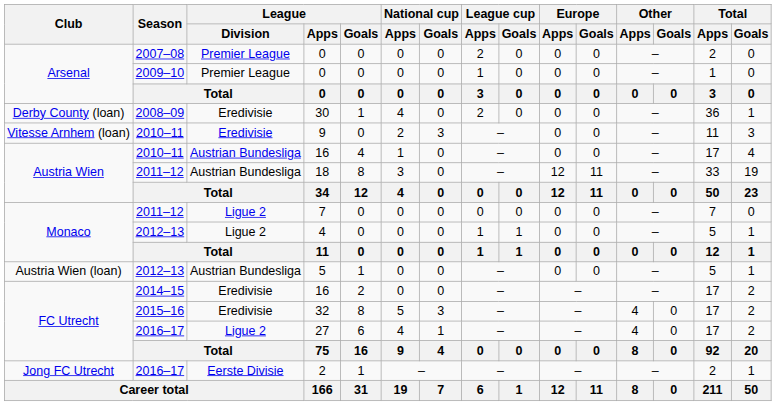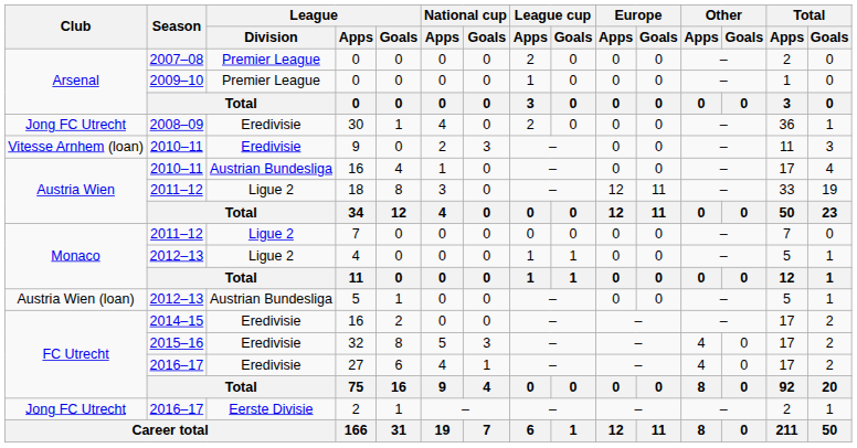 <table class="wikitable" style="text-align:center">
 <tr>
 <th rowspan="2">Club</th>
 <th rowspan="2">Season</th>
 <th colspan="3">League</th>
 <th colspan="2">National cup</th>
 <th colspan="2">League cup</th>
 <th colspan="2">Europe</th>
 <th colspan="2">Other</th>
 <th colspan="2">Total</th>
 </tr>
 <tr>
 <th>Division</th>
 <th>Apps</th>
 <th>Goals</th>
 <th>Apps</th>
 <th>Goals</th>
 <th>Apps</th>
 <th>Goals</th>
 <th>Apps</th>
 <th>Goals</th>
 <th>Apps</th>
 <th>Goals</th>
 <th>Apps</th>
 <th>Goals</th>
 </tr>
 <tr>
 <td rowspan="3"><a href='#'>Arsenal</a></td>
 <td><a href='#'>2007–08</a></td>
 <td><a href='#'>Premier League</a></td>
 <td>0</td>
 <td>0</td>
 <td>0</td>
 <td>0</td>
 <td>2</td>
 <td>0</td>
 <td>0</td>
 <td>0</td>
 <td colspan="2">–</td>
 <td>2</td>
 <td>0</td>
 </tr>
 <tr>
 <td><a href='#'>2009–10</a></td>
 <td>Premier League</td>
 <td>0</td>
 <td>0</td>
 <td>0</td>
 <td>0</td>
 <td>1</td>
 <td>0</td>
 <td>0</td>
 <td>0</td>
 <td colspan="2">–</td>
 <td>1</td>
 <td>0</td>
 </tr>
 <tr>
 <th colspan="2">Total</th>
 <th>0</th>
 <th>0</th>
 <th>0</th>
 <th>0</th>
 <th>3</th>
 <th>0</th>
 <th>0</th>
 <th>0</th>
 <th>0</th>
 <th>0</th>
 <th>3</th>
 <th>0</th>
 </tr>
 <tr>
-<td><a href='#'>Derby County</a> (loan)</td>
+<td><a href='#'>Jong FC Utrecht</a></td>
 <td><a href='#'>2008–09</a></td>
 <td>Eredivisie</td>
 <td>30</td>
 <td>1</td>
 <td>4</td>
 <td>0</td>
 <td>2</td>
 <td>0</td>
 <td>0</td>
 <td>0</td>
 <td colspan="2">–</td>
 <td>36</td>
 <td>1</td>
 </tr>
 <tr>
 <td><a href='#'>Vitesse Arnhem</a> (loan)</td>
 <td><a href='#'>2010–11</a></td>
 <td><a href='#'>Eredivisie</a></td>
 <td>9</td>
 <td>0</td>
 <td>2</td>
 <td>3</td>
 <td colspan="2">–</td>
 <td>0</td>
 <td>0</td>
 <td colspan="2">–</td>
 <td>11</td>
 <td>3</td>
 </tr>
 <tr>
 <td rowspan="3"><a href='#'>Austria Wien</a></td>
 <td><a href='#'>2010–11</a></td>
 <td><a href='#'>Austrian Bundesliga</a></td>
 <td>16</td>
 <td>4</td>
 <td>1</td>
 <td>0</td>
 <td colspan="2">–</td>
 <td>0</td>
 <td>0</td>
 <td colspan="2">–</td>
 <td>17</td>
 <td>4</td>
 </tr>
 <tr>
 <td><a href='#'>2011–12</a></td>
-<td>Austrian Bundesliga</td>
+<td>Ligue 2</td>
 <td>18</td>
 <td>8</td>
 <td>3</td>
 <td>0</td>
 <td colspan="2">–</td>
 <td>12</td>
 <td>11</td>
 <td colspan="2">–</td>
 <td>33</td>
 <td>19</td>
 </tr>
 <tr>
 <th colspan="2">Total</th>
 <th>34</th>
 <th>12</th>
 <th>4</th>
 <th>0</th>
 <th>0</th>
 <th>0</th>
 <th>12</th>
 <th>11</th>
 <th>0</th>
 <th>0</th>
 <th>50</th>
 <th>23</th>
 </tr>
 <tr>
 <td rowspan="3"><a href='#'>Monaco</a></td>
 <td><a href='#'>2011–12</a></td>
 <td><a href='#'>Ligue 2</a></td>
 <td>7</td>
 <td>0</td>
 <td>0</td>
 <td>0</td>
 <td>0</td>
 <td>0</td>
 <td>0</td>
 <td>0</td>
 <td colspan="2">–</td>
 <td>7</td>
 <td>0</td>
 </tr>
 <tr>
 <td><a href='#'>2012–13</a></td>
 <td>Ligue 2</td>
 <td>4</td>
 <td>0</td>
 <td>0</td>
 <td>0</td>
 <td>1</td>
 <td>1</td>
 <td>0</td>
 <td>0</td>
 <td colspan="2">–</td>
 <td>5</td>
 <td>1</td>
 </tr>
 <tr>
 <th colspan="2">Total</th>
 <th>11</th>
 <th>0</th>
 <th>0</th>
 <th>0</th>
 <th>1</th>
 <th>1</th>
 <th>0</th>
 <th>0</th>
 <th>0</th>
 <th>0</th>
 <th>12</th>
 <th>1</th>
 </tr>
 <tr>
 <td>Austria Wien (loan)</td>
 <td><a href='#'>2012–13</a></td>
 <td>Austrian Bundesliga</td>
 <td>5</td>
 <td>1</td>
 <td>0</td>
 <td>0</td>
 <td colspan="2">–</td>
 <td>0</td>
 <td>0</td>
 <td colspan="2">–</td>
 <td>5</td>
 <td>1</td>
 </tr>
 <tr>
 <td rowspan="4"><a href='#'>FC Utrecht</a></td>
 <td><a href='#'>2014–15</a></td>
 <td>Eredivisie</td>
 <td>16</td>
 <td>2</td>
 <td>0</td>
 <td>0</td>
 <td colspan="2">–</td>
 <td colspan="2">–</td>
 <td colspan="2">–</td>
 <td>17</td>
 <td>2</td>
 </tr>
 <tr>
 <td><a href='#'>2015–16</a></td>
 <td>Eredivisie</td>
 <td>32</td>
 <td>8</td>
 <td>5</td>
 <td>3</td>
 <td colspan="2">–</td>
 <td colspan="2">–</td>
 <td>4</td>
 <td>0</td>
 <td>17</td>
 <td>2</td>
 </tr>
 <tr>
 <td><a href='#'>2016–17</a></td>
-<td><a href='#'>Ligue 2</a></td>
+<td>Eredivisie</td>
 <td>27</td>
 <td>6</td>
 <td>4</td>
 <td>1</td>
 <td colspan="2">–</td>
 <td colspan="2">–</td>
 <td>4</td>
 <td>0</td>
 <td>17</td>
 <td>2</td>
 </tr>
 <tr>
 <th colspan="2">Total</th>
 <th>75</th>
 <th>16</th>
 <th>9</th>
 <th>4</th>
 <th>0</th>
 <th>0</th>
 <th>0</th>
 <th>0</th>
 <th>8</th>
 <th>0</th>
 <th>92</th>
 <th>20</th>
 </tr>
 <tr>
 <td><a href='#'>Jong FC Utrecht</a></td>
 <td><a href='#'>2016–17</a></td>
 <td><a href='#'>Eerste Divisie</a></td>
 <td>2</td>
 <td>1</td>
 <td colspan="2">–</td>
 <td colspan="2">–</td>
 <td colspan="2">–</td>
 <td colspan="2">–</td>
 <td>2</td>
 <td>1</td>
 </tr>
 <tr>
 <th colspan="3">Career total</th>
 <th>166</th>
 <th>31</th>
 <th>19</th>
 <th>7</th>
 <th>6</th>
 <th>1</th>
 <th>12</th>
 <th>11</th>
 <th>8</th>
 <th>0</th>
 <th>211</th>
 <th>50</th>
 </tr>
 </table>
